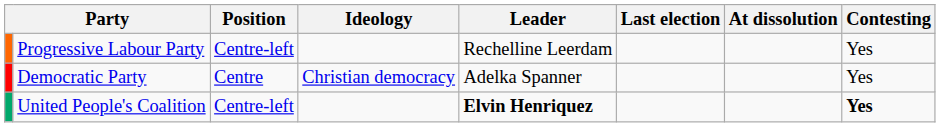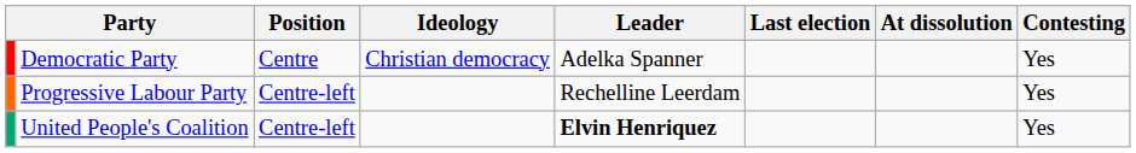 <table class="wikitable sortable">
 <tr>
 <th colspan="2">Party</th>
 <th>Position</th>
 <th>Ideology</th>
 <th>Leader<br></th>
 <th>Last election</th>
 <th>At dissolution</th>
 <th>Contesting</th>
+</tr>
+<tr>
+<td style="color:inherit;background:#FF0000"></td>
+<td><a href='#'>Democratic Party</a></td>
+<td><a href='#'>Centre</a><strong></strong></td>
+<td><a href='#'>Christian democracy</a></td>
+<td>Adelka Spanner<br></td>
+<td></td>
+<td></td>
+<td>Yes</td>
 </tr>
 <tr>
 <td style="color:inherit;background:#FF6600"></td>
 <td><a href='#'>Progressive Labour Party</a></td>
 <td><a href='#'>Centre-left</a></td>
 <td></td>
 <td>Rechelline Leerdam<br></td>
 <td></td>
 <td></td>
 <td>Yes</td>
 </tr>
 <tr>
-<td style="color:inherit;background:#FF0000"></td>
-<td><a href='#'>Democratic Party</a></td>
-<td><a href='#'>Centre</a><strong></strong></td>
-<td><a href='#'>Christian democracy</a></td>
-<td>Adelka Spanner<br></td>
-<td></td>
-<td></td>
-<td>Yes</td>
-</tr>
-<tr>
 <td style="color:inherit;background:#00A86B"></td>
 <td><a href='#'>United People's Coalition</a></td>
 <td><a href='#'>Centre-left</a></td>
 <td></td>
 <td><strong>Elvin Henriquez<br></strong></td>
 <td></td>
 <td></td>
-<td><strong>Yes</strong></td>
+<td>Yes</td>
 </tr>
 </table>
